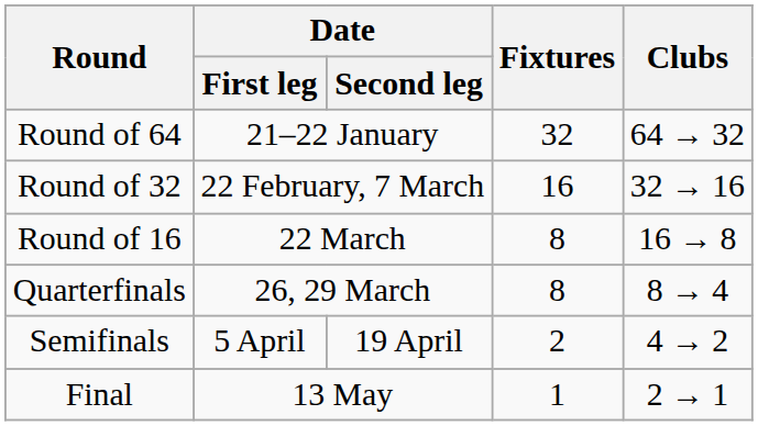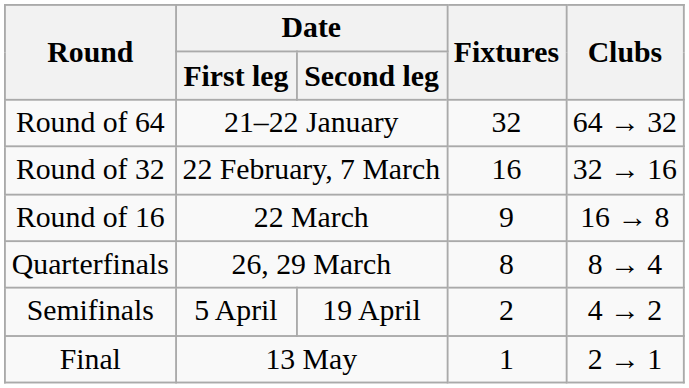 <table class="wikitable">
 <tr>
 <th rowspan=2>Round</th>
 <th colspan=2>Date</th>
 <th rowspan=2>Fixtures</th>
 <th rowspan=2>Clubs</th>
 </tr>
 <tr>
 <th>First leg</th>
 <th>Second leg</th>
 </tr>
 <tr style="text-align:center;">
 <td>Round of 64</td>
 <td colspan=2>21–22 January</td>
 <td>32</td>
 <td>64 → 32</td>
 </tr>
 <tr style="text-align:center;">
 <td>Round of 32</td>
 <td colspan=2>22 February, 7 March</td>
 <td>16</td>
 <td>32 → 16</td>
 </tr>
 <tr style="text-align:center;">
 <td>Round of 16</td>
 <td colspan=2>22 March</td>
-<td>8</td>
+<td>9</td>
 <td>16 → 8</td>
 </tr>
 <tr style="text-align:center;">
 <td>Quarterfinals</td>
 <td colspan=2>26, 29 March</td>
 <td>8</td>
 <td>8 → 4</td>
 </tr>
 <tr style="text-align:center;">
 <td>Semifinals</td>
 <td>5 April</td>
 <td>19 April</td>
 <td>2</td>
 <td>4 → 2</td>
 </tr>
 <tr style="text-align:center;">
 <td>Final</td>
 <td colspan=2>13 May</td>
 <td>1</td>
 <td>2 → 1</td>
 </tr>
 </table>
